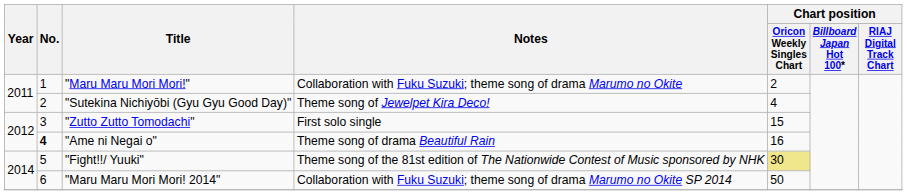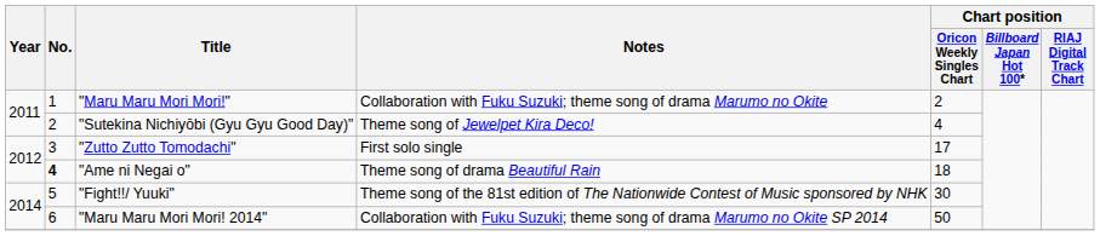 <table class="wikitable">
 <tr>
 <th rowspan="2">Year</th>
 <th rowspan="2">No.</th>
 <th rowspan="2">Title</th>
 <th rowspan="2">Notes</th>
 <th colspan="3">Chart position</th>
 </tr>
 <tr style="font-size:smaller;">
 <th width="50"><a href='#'>Oricon</a><br>Weekly<br>Singles<br>Chart<br></th>
 <th width="50"><em><a href='#'>Billboard Japan</a></em><br><a href='#'>Hot<br>100</a>*<br></th>
 <th width="50"><a href='#'>RIAJ<br>Digital<br>Track<br>Chart</a></th>
 </tr>
 <tr>
 <td rowspan="2">2011</td>
 <td>1</td>
 <td align="left">"<a href='#'>Maru Maru Mori Mori!</a>"</td>
 <td align="left">Collaboration with <a href='#'>Fuku Suzuki</a>; theme song of drama <em><a href='#'>Marumo no Okite</a></em></td>
 <td>2</td>
 <td rowspan="6"></td>
 <td rowspan="6"></td>
 </tr>
 <tr>
 <td>2</td>
 <td align="left">"Sutekina Nichiyōbi (Gyu Gyu Good Day)"</td>
 <td align="left">Theme song of <em><a href='#'>Jewelpet Kira Deco!</a></em></td>
 <td>4</td>
 </tr>
 <tr>
 <td rowspan="2">2012</td>
 <td>3</td>
 <td align="left">"<a href='#'>Zutto Zutto Tomodachi</a>"</td>
 <td align="left">First solo single</td>
-<td>15</td>
+<td>17</td>
 </tr>
 <tr>
 <td><strong>4</strong></td>
 <td align="left">"Ame ni Negai o"</td>
 <td align="left">Theme song of drama <em><a href='#'>Beautiful Rain</a></em></td>
-<td>16</td>
+<td>18</td>
 </tr>
 <tr>
 <td rowspan="2">2014</td>
 <td>5</td>
 <td align="left">"Fight!!/ Yuuki"</td>
 <td align="left">Theme song of the 81st edition of <em>The Nationwide Contest of Music sponsored by NHK</em></td>
-<td style="background: khaki;">30</td>
+<td>30</td>
 </tr>
 <tr>
 <td>6</td>
 <td align="left">"Maru Maru Mori Mori! 2014"</td>
 <td align="left">Collaboration with <a href='#'>Fuku Suzuki</a>; theme song of drama <em><a href='#'>Marumo no Okite</a> SP 2014</em></td>
 <td>50</td>
 </tr>
 <tr>
 </tr>
 </table>
